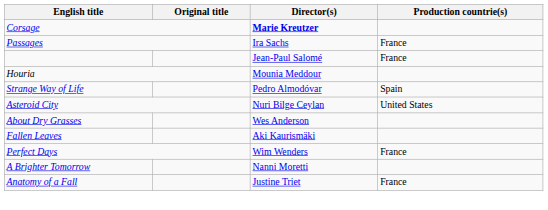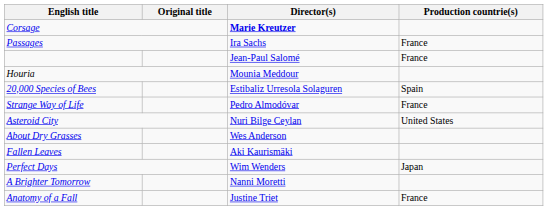 <table class="sortable wikitable" style="width:100%; margin-bottom:4px" cellpadding="5">
 <tr>
 <th scope="col">English title</th>
 <th scope="col">Original title</th>
 <th scope="col">Director(s)</th>
 <th scope="col">Production countrie(s)</th>
 </tr>
 <tr>
 <td colspan = "2"><a href='#'><em>Corsage</em></a></td>
 <td><strong><a href='#'>Marie Kreutzer</a></strong></td>
 <td></td>
 </tr>
 <tr>
 <td colspan = "2"><a href='#'><em>Passages</em></a></td>
 <td><a href='#'>Ira Sachs</a></td>
 <td>France</td>
 </tr>
 <tr>
 <td></td>
 <td></td>
 <td><a href='#'>Jean-Paul Salomé</a></td>
 <td>France</td>
 </tr>
 <tr>
 <td colspan = "2"><em>Houria</em></td>
 <td><a href='#'>Mounia Meddour</a></td>
 <td></td>
 </tr>
 <tr>
+<td><em><a href='#'>20,000 Species of Bees</a></em></td>
+<td></td>
+<td><a href='#'>Estibaliz Urresola Solaguren</a></td>
+<td>Spain</td>
+</tr>
+<tr>
 <td><em><a href='#'>Strange Way of Life</a></em></td>
 <td></td>
 <td><a href='#'>Pedro Almodóvar</a></td>
-<td>Spain</td>
+<td>France</td>
 </tr>
 <tr>
 <td colspan = "2"><em><a href='#'>Asteroid City</a></em></td>
 <td><a href='#'>Nuri Bilge Ceylan</a></td>
 <td>United States</td>
 </tr>
 <tr>
 <td><em><a href='#'>About Dry Grasses</a></em></td>
 <td></td>
 <td><a href='#'>Wes Anderson</a></td>
 <td></td>
 </tr>
 <tr>
 <td><a href='#'><em>Fallen Leaves</em></a></td>
 <td></td>
 <td><a href='#'>Aki Kaurismäki</a></td>
 <td></td>
 </tr>
 <tr>
 <td colspan = "2"><em><a href='#'>Perfect Days</a></em></td>
 <td><a href='#'>Wim Wenders</a></td>
-<td>France</td>
+<td>Japan</td>
 </tr>
 <tr>
 <td><em><a href='#'>A Brighter Tomorrow</a></em></td>
 <td></td>
 <td><a href='#'>Nanni Moretti</a></td>
 <td></td>
 </tr>
 <tr>
 <td><em><a href='#'>Anatomy of a Fall</a></em></td>
 <td></td>
 <td><a href='#'>Justine Triet</a></td>
 <td>France</td>
 </tr>
 </table>
